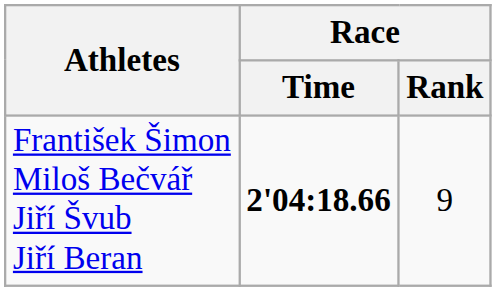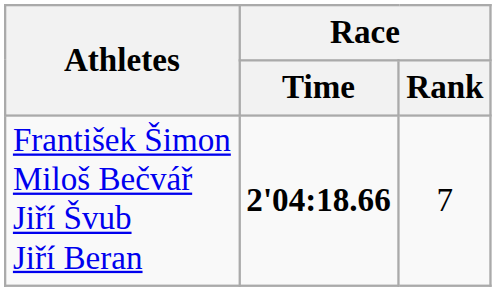 <table class="wikitable" border="1" style="font-size:90%">
 <tr>
 <th rowspan=2>Athletes</th>
 <th colspan=2>Race</th>
 </tr>
 <tr>
 <th>Time</th>
 <th>Rank</th>
 </tr>
 <tr>
 <td><a href='#'>František Šimon</a><br><a href='#'>Miloš Bečvář</a><br><a href='#'>Jiří Švub</a><br><a href='#'>Jiří Beran</a></td>
 <td align=center><strong>2'04:18.66</strong></td>
-<td align=center>9</td>
+<td align=center>7</td>
 </tr>
 </table>
